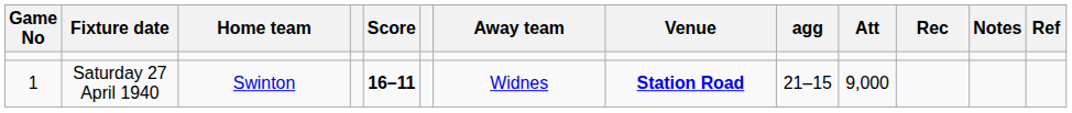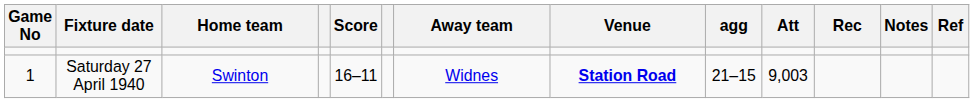 <table class="wikitable" style="text-align:center;">
 <tr>
 <th width=20 abbr="No">Game No</th>
 <th width=100 abbr="Date">Fixture date</th>
 <th width=150 abbr="Home team">Home team</th>
 <th width=5 abbr="space"></th>
 <th width=20 abbr="Score">Score</th>
 <th width=5 abbr="space"></th>
 <th width=150 abbr="Away team">Away team</th>
 <th width=150 abbr="Venue">Venue</th>
 <th width=50 abbr="agg">agg</th>
 <th width=45 abbr="Att">Att</th>
 <th width=60 abbr="Rec">Rec</th>
 <th width=20 abbr="Notes">Notes</th>
 <th width=30 abbr="Ref">Ref</th>
 </tr>
 <tr>
 <td></td>
 <td></td>
 <td></td>
 <td></td>
 <td></td>
 <td></td>
 <td></td>
 <td></td>
 <td></td>
 <td></td>
 <td></td>
 <td></td>
 </tr>
 <tr>
 <td>1</td>
 <td>Saturday 27 April 1940</td>
 <td><a href='#'>Swinton</a></td>
 <td></td>
-<td><strong>16–11</strong></td>
+<td>16–11</td>
 <td></td>
 <td><a href='#'>Widnes</a></td>
 <td><strong><a href='#'>Station Road</a></strong></td>
 <td>21–15</td>
-<td>9,000</td>
+<td>9,003</td>
 <td></td>
 <td></td>
 <td></td>
 </tr>
 </table>
